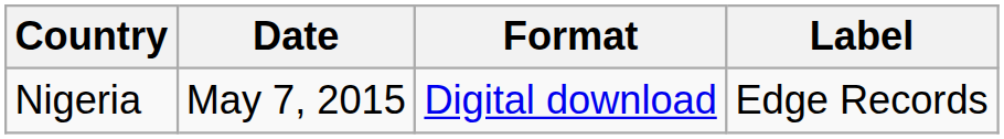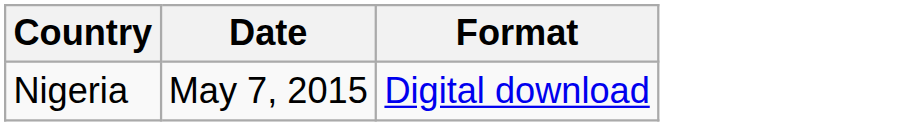 <table class="wikitable">
 <tr>
 <th>Country</th>
 <th>Date</th>
 <th>Format</th>
-<th>Label</th>
 </tr>
 <tr>
 <td>Nigeria</td>
 <td>May 7, 2015</td>
 <td><a href='#'>Digital download</a></td>
-<td>Edge Records</td>
 </tr>
 </table>
